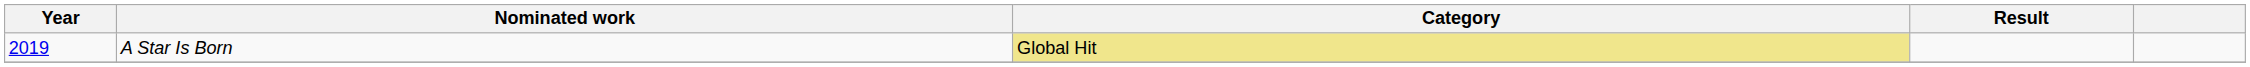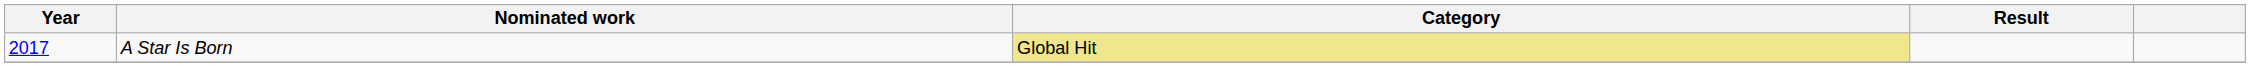 <table class="wikitable" style="width:100%;">
 <tr>
 <th width=5%>Year</th>
 <th style="width:40%;">Nominated work</th>
 <th style="width:40%;">Category</th>
 <th style="width:10%;">Result</th>
 <th width=5%></th>
 </tr>
 <tr>
-<td><a href='#'>2019</a></td>
+<td><a href='#'>2017</a></td>
 <td><em>A Star Is Born</em></td>
 <td style="background: khaki;">Global Hit </td>
 <td></td>
 <td style="text-align:center;"></td>
 </tr>
 <tr>
 </tr>
 </table>
